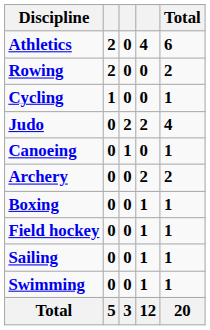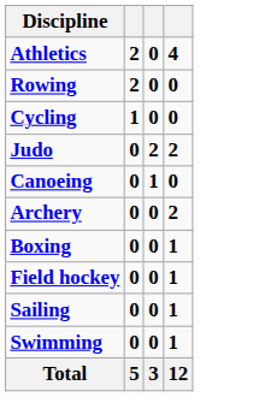 <table class="wikitable" text-align:center;" style="font-size:85% style="float:right">
 <tr>
 <th>Discipline</th>
 <th></th>
 <th></th>
 <th></th>
-<th>Total</th>
 </tr>
 <tr style="font-weight:bold;">
 <td><a href='#'>Athletics</a></td>
 <td>2</td>
 <td>0</td>
 <td>4</td>
-<td>6</td>
 </tr>
 <tr style="font-weight:bold;">
 <td><a href='#'>Rowing</a></td>
 <td>2</td>
 <td>0</td>
 <td>0</td>
-<td>2</td>
 </tr>
 <tr style="font-weight:bold;">
 <td><a href='#'>Cycling</a></td>
 <td>1</td>
 <td>0</td>
 <td>0</td>
-<td>1</td>
 </tr>
 <tr style="font-weight:bold;">
 <td><a href='#'>Judo</a></td>
 <td>0</td>
 <td>2</td>
 <td>2</td>
-<td>4</td>
 </tr>
 <tr style="font-weight:bold;">
 <td><a href='#'>Canoeing</a></td>
 <td>0</td>
 <td>1</td>
 <td>0</td>
-<td>1</td>
 </tr>
 <tr style="font-weight:bold;">
 <td><a href='#'>Archery</a></td>
 <td>0</td>
 <td>0</td>
-<td>2</td>
 <td>2</td>
 </tr>
 <tr style="font-weight:bold;">
 <td><a href='#'>Boxing</a></td>
 <td>0</td>
 <td>0</td>
 <td>1</td>
-<td>1</td>
 </tr>
 <tr style="font-weight:bold;">
 <td><a href='#'>Field hockey</a></td>
 <td>0</td>
 <td>0</td>
-<td>1</td>
 <td>1</td>
 </tr>
 <tr style="font-weight:bold;">
 <td><a href='#'>Sailing</a></td>
 <td>0</td>
 <td>0</td>
 <td>1</td>
-<td>1</td>
 </tr>
 <tr style="font-weight:bold;">
 <td><a href='#'>Swimming</a></td>
 <td>0</td>
 <td>0</td>
-<td>1</td>
 <td>1</td>
 </tr>
 <tr>
 <th>Total</th>
 <th>5</th>
 <th>3</th>
 <th>12</th>
-<th>20</th>
 </tr>
 </table>
